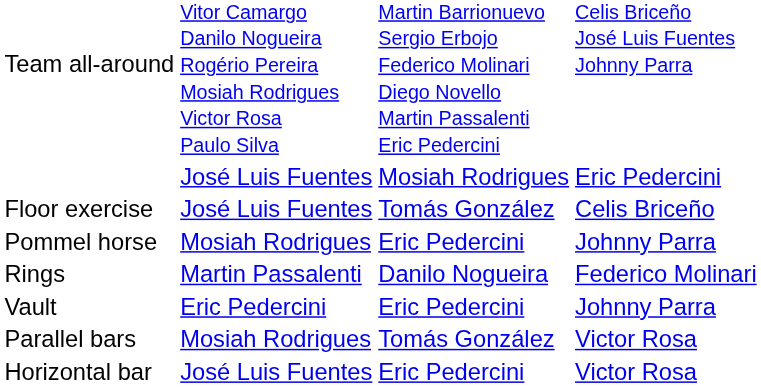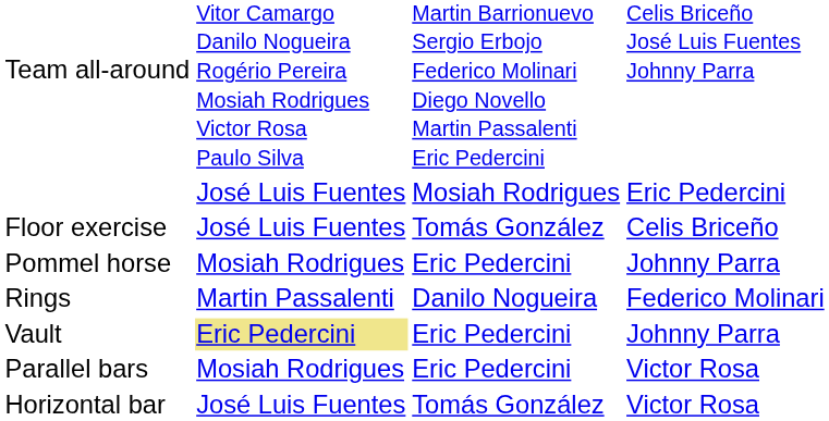 <table>
 <tr>
 <td>Team all-around <br></td>
 <td><br><small><a href='#'>Vitor Camargo</a> <br> <a href='#'>Danilo Nogueira</a> <br> <a href='#'>Rogério Pereira</a> <br> <a href='#'>Mosiah Rodrigues</a> <br> <a href='#'>Victor Rosa</a> <br> <a href='#'>Paulo Silva</a> </small></td>
 <td><br><small><a href='#'>Martin Barrionuevo</a> <br> <a href='#'>Sergio Erbojo</a> <br> <a href='#'>Federico Molinari</a> <br> <a href='#'>Diego Novello</a> <br> <a href='#'>Martin Passalenti</a> <br> <a href='#'>Eric Pedercini</a> </small></td>
 <td><br><small><a href='#'>Celis Briceño</a> <br> <a href='#'>José Luis Fuentes</a> <br> <a href='#'>Johnny Parra</a> <br> <br> <br> <br></small></td>
 </tr>
 <tr>
 <td> <br></td>
 <td><a href='#'>José Luis Fuentes</a><br></td>
 <td><a href='#'>Mosiah Rodrigues</a><br></td>
 <td><a href='#'>Eric Pedercini</a><br></td>
 </tr>
 <tr>
 <td>Floor exercise <br></td>
 <td><a href='#'>José Luis Fuentes</a><br></td>
 <td><a href='#'>Tomás González</a><br></td>
 <td><a href='#'>Celis Briceño</a><br></td>
 </tr>
 <tr>
 <td>Pommel horse <br></td>
 <td><a href='#'>Mosiah Rodrigues</a><br></td>
 <td><a href='#'>Eric Pedercini</a><br></td>
 <td><a href='#'>Johnny Parra</a><br></td>
 </tr>
 <tr>
 <td>Rings <br></td>
 <td><a href='#'>Martin Passalenti</a><br></td>
 <td><a href='#'>Danilo Nogueira</a><br></td>
 <td><a href='#'>Federico Molinari</a><br></td>
 </tr>
 <tr>
 <td>Vault <br></td>
-<td><a href='#'>Eric Pedercini</a><br></td>
+<td style="background: khaki;"><a href='#'>Eric Pedercini</a><br></td>
 <td><a href='#'>Eric Pedercini</a><br></td>
 <td><a href='#'>Johnny Parra</a><br></td>
 </tr>
 <tr>
 <td>Parallel bars <br></td>
 <td><a href='#'>Mosiah Rodrigues</a><br></td>
-<td><a href='#'>Tomás González</a><br></td>
+<td><a href='#'>Eric Pedercini</a><br></td>
 <td><a href='#'>Victor Rosa</a><br></td>
 </tr>
 <tr>
 <td>Horizontal bar <br></td>
 <td><a href='#'>José Luis Fuentes</a><br></td>
-<td><a href='#'>Eric Pedercini</a><br></td>
+<td><a href='#'>Tomás González</a><br></td>
 <td><a href='#'>Victor Rosa</a><br></td>
 </tr>
 </table>
